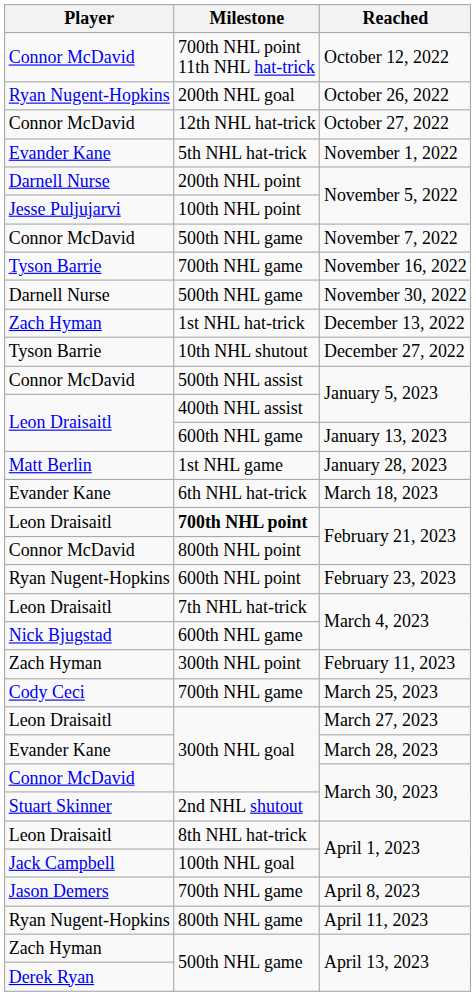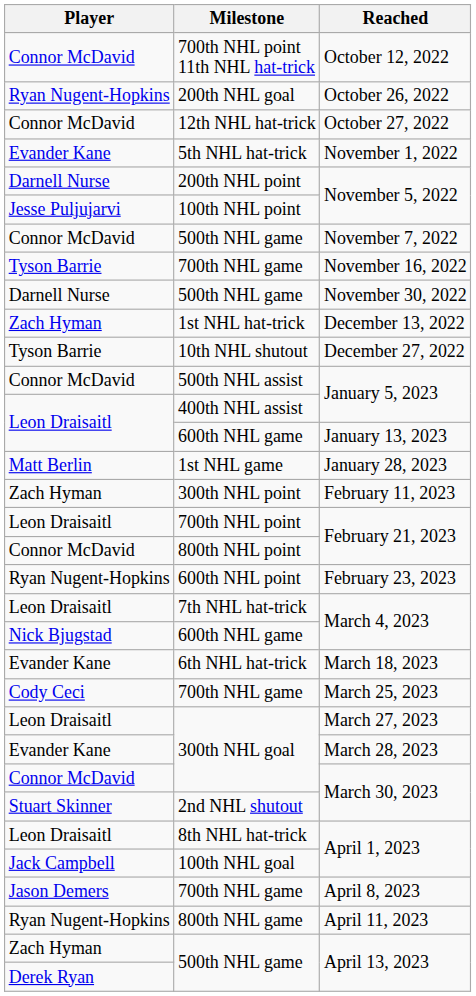 <table class="wikitable">
 <tr>
 <th>Player</th>
 <th>Milestone</th>
 <th data-sort-type="date">Reached</th>
 </tr>
 <tr>
 <td><a href='#'>Connor McDavid</a></td>
 <td>700th NHL point<br>11th NHL <a href='#'>hat-trick</a></td>
 <td>October 12, 2022</td>
 </tr>
 <tr>
 <td><a href='#'>Ryan Nugent-Hopkins</a></td>
 <td>200th NHL goal</td>
 <td>October 26, 2022</td>
 </tr>
 <tr>
 <td>Connor McDavid</td>
 <td>12th NHL hat-trick</td>
 <td>October 27, 2022</td>
 </tr>
 <tr>
 <td><a href='#'>Evander Kane</a></td>
 <td>5th NHL hat-trick</td>
 <td>November 1, 2022</td>
 </tr>
 <tr>
 <td><a href='#'>Darnell Nurse</a></td>
 <td>200th NHL point</td>
 <td rowspan="2">November 5, 2022</td>
 </tr>
 <tr>
 <td><a href='#'>Jesse Puljujarvi</a></td>
 <td>100th NHL point</td>
 </tr>
 <tr>
 <td>Connor McDavid</td>
 <td>500th NHL game</td>
 <td>November 7, 2022</td>
 </tr>
 <tr>
 <td><a href='#'>Tyson Barrie</a></td>
 <td>700th NHL game</td>
 <td>November 16, 2022</td>
 </tr>
 <tr>
 <td>Darnell Nurse</td>
 <td>500th NHL game</td>
 <td>November 30, 2022</td>
 </tr>
 <tr>
 <td><a href='#'>Zach Hyman</a></td>
 <td>1st NHL hat-trick</td>
 <td>December 13, 2022</td>
 </tr>
 <tr>
 <td>Tyson Barrie</td>
 <td>10th NHL shutout</td>
 <td>December 27, 2022</td>
 </tr>
 <tr>
 <td>Connor McDavid</td>
 <td>500th NHL assist</td>
 <td rowspan="2">January 5, 2023</td>
 </tr>
 <tr>
 <td rowspan="2"><a href='#'>Leon Draisaitl</a></td>
 <td>400th NHL assist</td>
 </tr>
 <tr>
 <td>600th NHL game</td>
 <td>January 13, 2023</td>
 </tr>
 <tr>
 <td><a href='#'>Matt Berlin</a></td>
 <td>1st NHL game</td>
 <td>January 28, 2023</td>
 </tr>
 <tr>
-<td>Evander Kane</td>
-<td>6th NHL hat-trick</td>
-<td>March 18, 2023</td>
+<td>Zach Hyman</td>
+<td>300th NHL point</td>
+<td>February 11, 2023</td>
 </tr>
 <tr>
 <td>Leon Draisaitl</td>
-<td><strong>700th NHL point</strong></td>
+<td>700th NHL point</td>
 <td rowspan="2">February 21, 2023</td>
 </tr>
 <tr>
 <td>Connor McDavid</td>
 <td>800th NHL point</td>
 </tr>
 <tr>
 <td>Ryan Nugent-Hopkins</td>
 <td>600th NHL point</td>
 <td>February 23, 2023</td>
 </tr>
 <tr>
 <td>Leon Draisaitl</td>
 <td>7th NHL hat-trick</td>
 <td rowspan="2">March 4, 2023</td>
 </tr>
 <tr>
 <td><a href='#'>Nick Bjugstad</a></td>
 <td>600th NHL game</td>
 </tr>
 <tr>
-<td>Zach Hyman</td>
-<td>300th NHL point</td>
-<td>February 11, 2023</td>
+<td>Evander Kane</td>
+<td>6th NHL hat-trick</td>
+<td>March 18, 2023</td>
 </tr>
 <tr>
 <td><a href='#'>Cody Ceci</a></td>
 <td>700th NHL game</td>
 <td>March 25, 2023</td>
 </tr>
 <tr>
 <td>Leon Draisaitl</td>
 <td rowspan="3">300th NHL goal</td>
 <td>March 27, 2023</td>
 </tr>
 <tr>
 <td>Evander Kane</td>
 <td>March 28, 2023</td>
 </tr>
 <tr>
 <td><a href='#'>Connor McDavid</a></td>
 <td rowspan="2">March 30, 2023</td>
 </tr>
 <tr>
 <td><a href='#'>Stuart Skinner</a></td>
 <td>2nd NHL <a href='#'>shutout</a></td>
 </tr>
 <tr>
 <td>Leon Draisaitl</td>
 <td>8th NHL hat-trick</td>
 <td rowspan="2">April 1, 2023</td>
 </tr>
 <tr>
 <td><a href='#'>Jack Campbell</a></td>
 <td>100th NHL goal</td>
 </tr>
 <tr>
 <td><a href='#'>Jason Demers</a></td>
 <td>700th NHL game</td>
 <td>April 8, 2023</td>
 </tr>
 <tr>
 <td>Ryan Nugent-Hopkins</td>
 <td>800th NHL game</td>
 <td>April 11, 2023</td>
 </tr>
 <tr>
 <td>Zach Hyman</td>
 <td rowspan="2">500th NHL game</td>
 <td rowspan="2">April 13, 2023</td>
 </tr>
 <tr>
 <td><a href='#'>Derek Ryan</a></td>
 </tr>
 </table>
